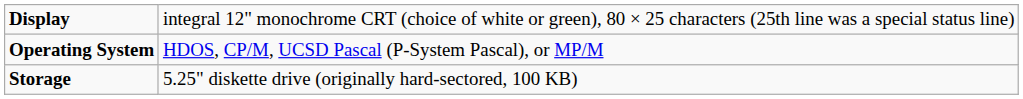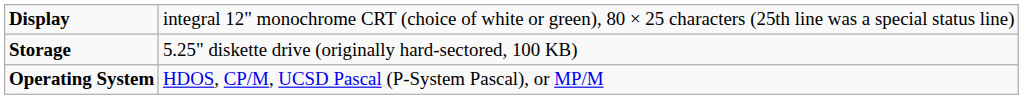 <table class=wikitable>
 <tr>
 <td><strong>Display</strong></td>
 <td>integral 12" monochrome CRT (choice of white or green), 80 × 25 characters (25th line was a special status line)</td>
 </tr>
 <tr>
+<td><strong>Storage</strong></td>
+<td>5.25" diskette drive (originally hard-sectored, 100 KB)</td>
+</tr>
+<tr>
 <td><strong>Operating System</strong></td>
 <td><a href='#'>HDOS</a>, <a href='#'>CP/M</a>, <a href='#'>UCSD Pascal</a> (P-System Pascal), or <a href='#'>MP/M</a></td>
 </tr>
-<tr>
-<td><strong>Storage</strong></td>
-<td>5.25" diskette drive (originally hard-sectored, 100 KB)</td>
-</tr>
 </table>
